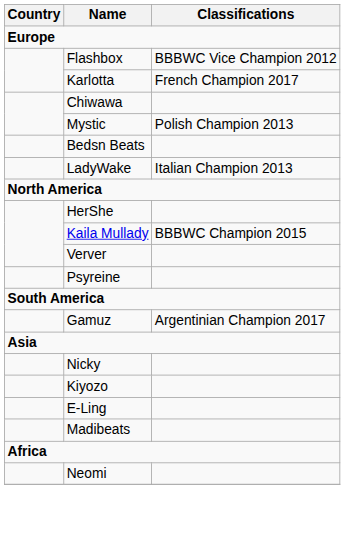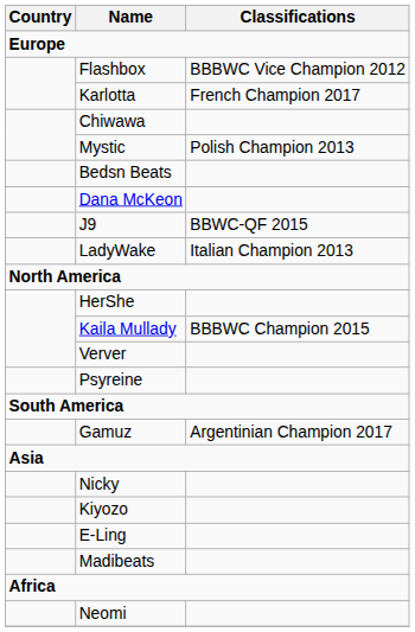 <table class="wikitable">
 <tr>
 <th>Country</th>
 <th>Name</th>
 <th>Classifications</th>
 </tr>
 <tr>
 <td colspan="3"><strong>Europe</strong></td>
 </tr>
 <tr>
 <td rowspan="2"><br></td>
 <td>Flashbox</td>
 <td>BBBWC Vice Champion 2012</td>
 </tr>
 <tr>
 <td>Karlotta</td>
 <td>French Champion 2017</td>
 </tr>
 <tr>
 <td rowspan="2"><br></td>
 <td>Chiwawa</td>
 <td></td>
 </tr>
 <tr>
 <td>Mystic</td>
 <td>Polish Champion 2013</td>
 </tr>
 <tr>
 <td rowspan="1"><br></td>
 <td>Bedsn Beats</td>
 <td></td>
+</tr>
+<tr>
+<td rowspan="1"><br></td>
+<td><a href='#'>Dana McKeon</a></td>
+<td></td>
+</tr>
+<tr>
+<td rowspan="1"><br></td>
+<td>J9</td>
+<td>BBWC-QF 2015</td>
 </tr>
 <tr>
 <td rowspan="1"><br></td>
 <td>LadyWake</td>
 <td>Italian Champion 2013</td>
 </tr>
 <tr>
 <td colspan="3"><strong>North America</strong></td>
 </tr>
 <tr>
 <td rowspan="3"><br></td>
 <td>HerShe</td>
 <td></td>
 </tr>
 <tr>
 <td><a href='#'>Kaila Mullady</a></td>
 <td>BBBWC Champion 2015</td>
 </tr>
 <tr>
 <td>Verver</td>
 <td></td>
 </tr>
 <tr>
 <td rowpspan="1"><br></td>
 <td>Psyreine</td>
 <td></td>
 </tr>
 <tr>
 <td colspan="3"><strong>South America</strong></td>
 </tr>
 <tr>
 <td rowspan="1"><br></td>
 <td>Gamuz</td>
 <td>Argentinian Champion 2017</td>
 </tr>
 <tr>
 <td colspan="3"><strong>Asia</strong></td>
 </tr>
 <tr>
 <td rowspan="1"><br></td>
 <td>Nicky</td>
 <td></td>
 </tr>
 <tr>
 <td rowspan="1"><br></td>
 <td>Kiyozo</td>
 <td></td>
 </tr>
 <tr>
 <td rowspan="1"><br></td>
 <td>E-Ling</td>
 <td></td>
 </tr>
 <tr>
 <td rowspan="1"><br></td>
 <td>Madibeats</td>
 <td></td>
 </tr>
 <tr>
 <td colspan="3"><strong>Africa</strong></td>
 </tr>
 <tr>
 <td rowspan="1"><br></td>
 <td>Neomi</td>
 <td></td>
 </tr>
 <tr>
 </tr>
 </table>
